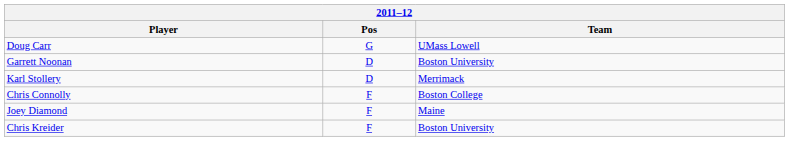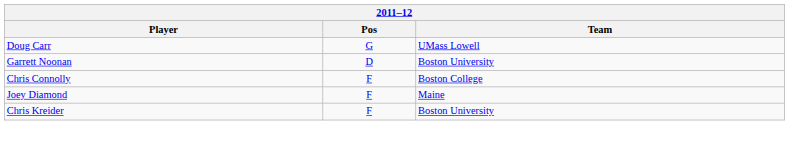 <table class="wikitable" width=95%>
 <tr>
 <th colspan=3><a href='#'>2011–12</a></th>
 </tr>
 <tr>
 <th>Player</th>
 <th>Pos</th>
 <th>Team</th>
 </tr>
 <tr>
 <td><a href='#'>Doug Carr</a></td>
 <td align=center><a href='#'>G</a></td>
 <td><a href='#'>UMass Lowell</a></td>
 </tr>
 <tr>
 <td><a href='#'>Garrett Noonan</a></td>
 <td align=center><a href='#'>D</a></td>
 <td><a href='#'>Boston University</a></td>
 </tr>
 <tr>
-<td><a href='#'>Karl Stollery</a></td>
-<td align=center><a href='#'>D</a></td>
-<td><a href='#'>Merrimack</a></td>
-</tr>
-<tr>
 <td><a href='#'>Chris Connolly</a></td>
 <td align=center><a href='#'>F</a></td>
 <td><a href='#'>Boston College</a></td>
 </tr>
 <tr>
 <td><a href='#'>Joey Diamond</a></td>
 <td align=center><a href='#'>F</a></td>
 <td><a href='#'>Maine</a></td>
 </tr>
 <tr>
 <td><a href='#'>Chris Kreider</a></td>
 <td align=center><a href='#'>F</a></td>
 <td><a href='#'>Boston University</a></td>
 </tr>
 </table>
